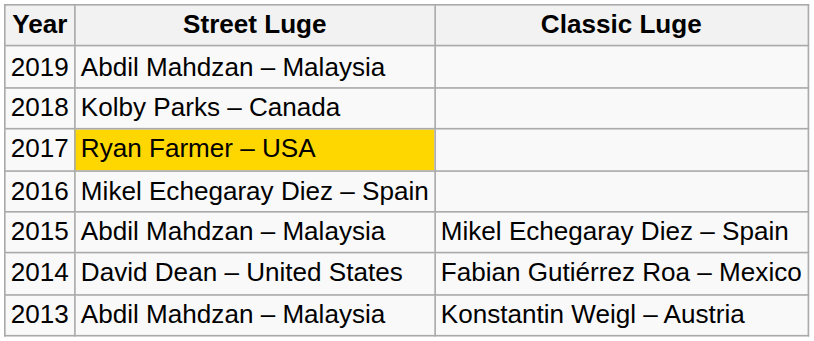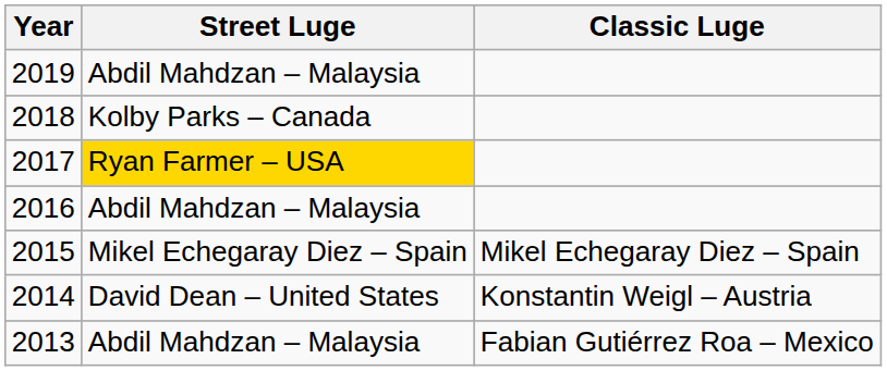 <table class="wikitable">
 <tr>
 <th>Year</th>
 <th>Street Luge</th>
 <th>Classic Luge</th>
 </tr>
 <tr>
 <td>2019</td>
 <td>Abdil Mahdzan – Malaysia</td>
 <td></td>
 </tr>
 <tr>
 <td>2018</td>
 <td>Kolby Parks – Canada</td>
 <td></td>
 </tr>
 <tr>
 <td>2017</td>
 <td style="background: gold;">Ryan Farmer – USA</td>
 <td></td>
 </tr>
 <tr>
 <td>2016</td>
-<td>Mikel Echegaray Diez – Spain</td>
+<td>Abdil Mahdzan – Malaysia</td>
 <td></td>
 </tr>
 <tr>
 <td>2015</td>
-<td>Abdil Mahdzan – Malaysia</td>
+<td>Mikel Echegaray Diez – Spain</td>
 <td>Mikel Echegaray Diez – Spain</td>
 </tr>
 <tr>
 <td>2014</td>
 <td>David Dean – United States</td>
-<td>Fabian Gutiérrez Roa – Mexico</td>
+<td>Konstantin Weigl – Austria</td>
 </tr>
 <tr>
 <td>2013</td>
 <td>Abdil Mahdzan – Malaysia</td>
-<td>Konstantin Weigl – Austria</td>
+<td>Fabian Gutiérrez Roa – Mexico</td>
 </tr>
 </table>
